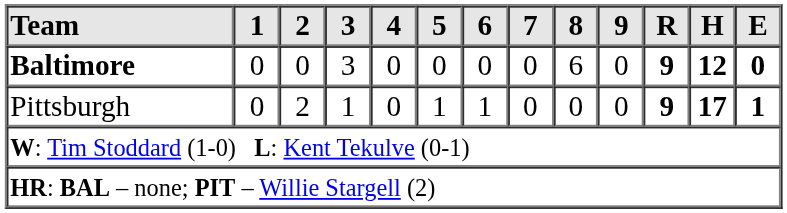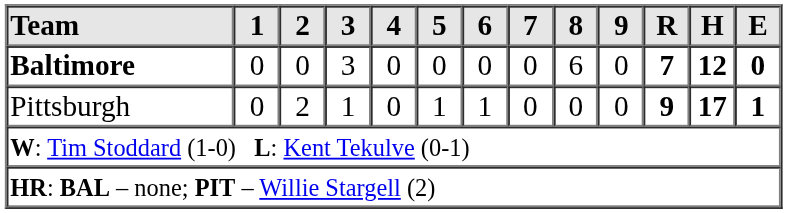 <table border=1 cellspacing=0 width=425 style="margin-left:3em;">
 <tr style="text-align:center; background-color:#e6e6e6;">
 <th align=left width=25%>Team</th>
 <th width=5%>1</th>
 <th width=5%>2</th>
 <th width=5%>3</th>
 <th width=5%>4</th>
 <th width=5%>5</th>
 <th width=5%>6</th>
 <th width=5%>7</th>
 <th width=5%>8</th>
 <th width=5%>9</th>
 <th width=5%>R</th>
 <th width=5%>H</th>
 <th width=5%>E</th>
 </tr>
 <tr style="text-align:center;">
 <td align=left><strong>Baltimore</strong></td>
 <td>0</td>
 <td>0</td>
 <td>3</td>
 <td>0</td>
 <td>0</td>
 <td>0</td>
 <td>0</td>
 <td>6</td>
 <td>0</td>
-<td><strong>9</strong></td>
+<td><strong>7</strong></td>
 <td><strong>12</strong></td>
 <td><strong>0</strong></td>
 </tr>
 <tr style="text-align:center;">
 <td align=left>Pittsburgh</td>
 <td>0</td>
 <td>2</td>
 <td>1</td>
 <td>0</td>
 <td>1</td>
 <td>1</td>
 <td>0</td>
 <td>0</td>
 <td>0</td>
 <td><strong>9</strong></td>
 <td><strong>17</strong></td>
 <td><strong>1</strong></td>
 </tr>
 <tr style="text-align:left;">
 <td colspan=13><small><strong>W</strong>: <a href='#'>Tim Stoddard</a> (1-0)   <strong>L</strong>: <a href='#'>Kent Tekulve</a> (0-1)</small></td>
 </tr>
 <tr style="text-align:left;">
 <td colspan=13><small><strong>HR</strong>: <strong>BAL</strong> – none; <strong>PIT</strong> – <a href='#'>Willie Stargell</a> (2)</small></td>
 </tr>
 </table>
